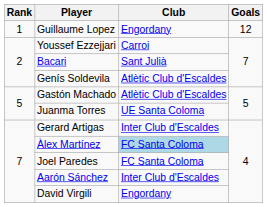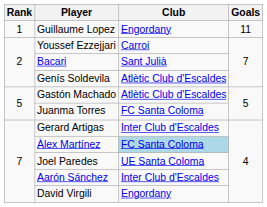 <table class="wikitable" style="text-align:center;">
 <tr>
 <th>Rank</th>
 <th>Player</th>
 <th>Club</th>
 <th>Goals</th>
 </tr>
 <tr>
 <td>1</td>
 <td align="left"> Guillaume Lopez</td>
 <td align="left"><a href='#'>Engordany</a></td>
-<td>12</td>
+<td>11</td>
 </tr>
 <tr>
 <td rowspan="3">2</td>
 <td align="left"> Youssef Ezzejjari</td>
 <td align="left"><a href='#'>Carroi</a></td>
 <td rowspan="3">7</td>
 </tr>
 <tr>
 <td align="left"> <a href='#'>Bacari</a></td>
 <td align="left"><a href='#'>Sant Julià</a></td>
 </tr>
 <tr>
 <td align="left"> Genís Soldevila</td>
 <td align="left"><a href='#'>Atlètic Club d'Escaldes</a></td>
 </tr>
 <tr>
 <td rowspan="2">5</td>
 <td align="left"> Gastón Machado</td>
 <td align="left"><a href='#'>Atlètic Club d'Escaldes</a></td>
 <td rowspan="2">5</td>
 </tr>
 <tr>
 <td align="left"> Juanma Torres</td>
-<td align="left"><a href='#'>UE Santa Coloma</a></td>
+<td align="left"><a href='#'>FC Santa Coloma</a></td>
 </tr>
 <tr>
 <td rowspan="5">7</td>
 <td align="left"> Gerard Artigas</td>
 <td align="left"><a href='#'>Inter Club d'Escaldes</a></td>
 <td rowspan="5">4</td>
 </tr>
 <tr>
 <td align="left"> <a href='#'>Àlex Martínez</a></td>
 <td align="left" style="background: lightblue;"><a href='#'>FC Santa Coloma</a></td>
 </tr>
 <tr>
 <td align="left"> Joel Paredes</td>
-<td align="left"><a href='#'>FC Santa Coloma</a></td>
+<td align="left"><a href='#'>UE Santa Coloma</a></td>
 </tr>
 <tr>
 <td align="left"> <a href='#'>Aarón Sánchez</a></td>
 <td align="left"><a href='#'>Inter Club d'Escaldes</a></td>
 </tr>
 <tr>
 <td align="left"> David Virgili</td>
 <td align="left"><a href='#'>Engordany</a></td>
 </tr>
 </table>
